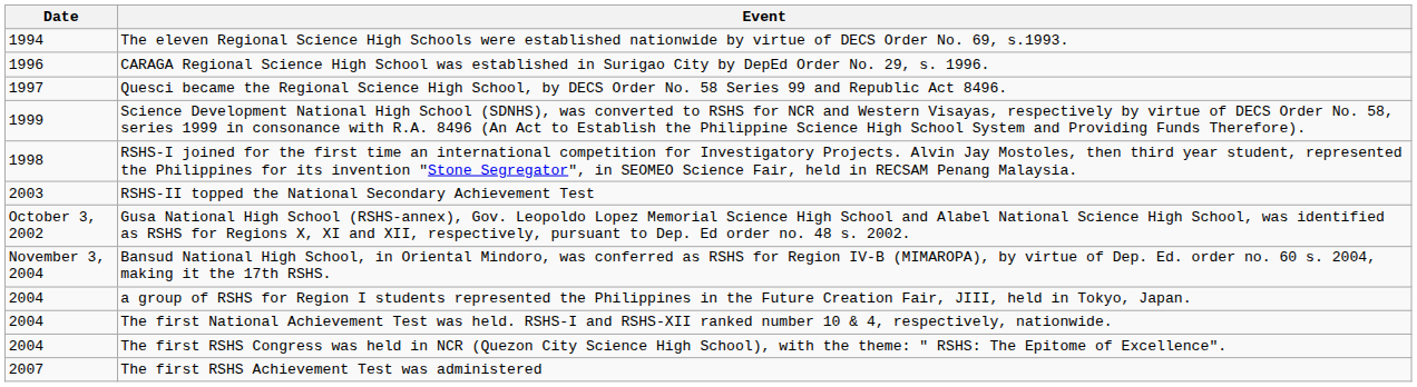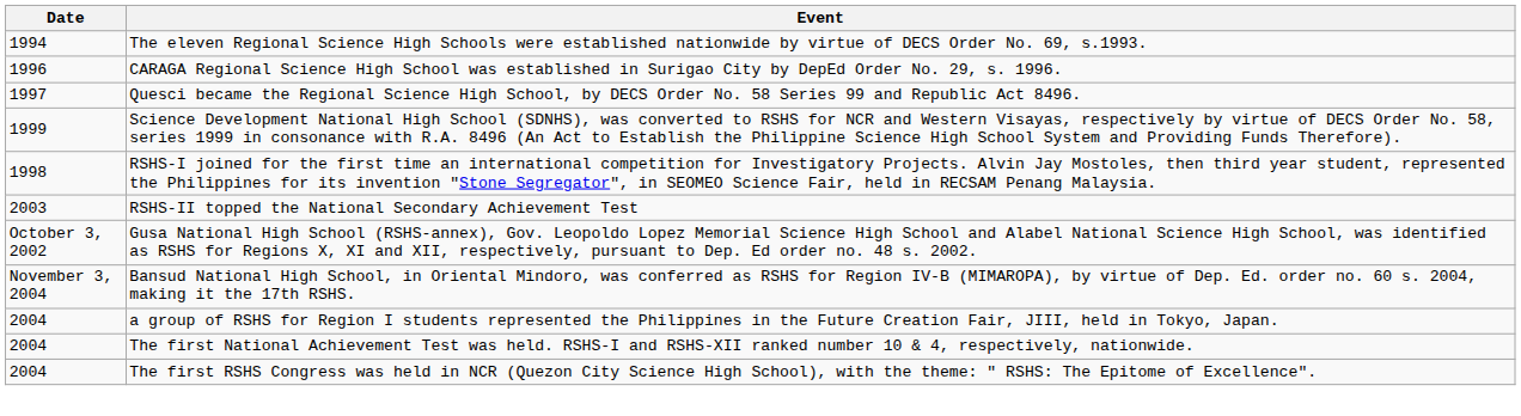 <table class="wikitable">
 <tr>
 <th>Date</th>
 <th>Event</th>
 </tr>
 <tr>
 <td>1994</td>
 <td>The eleven Regional Science High Schools were established nationwide by virtue of DECS Order No. 69, s.1993.</td>
 </tr>
 <tr>
 <td>1996</td>
 <td>CARAGA Regional Science High School was established in Surigao City by DepEd Order No. 29, s. 1996.</td>
 </tr>
 <tr>
 <td>1997</td>
 <td>Quesci became the Regional Science High School, by DECS Order No. 58 Series 99 and Republic Act 8496.</td>
 </tr>
 <tr>
 <td>1999</td>
 <td>Science Development National High School (SDNHS), was converted to RSHS for NCR and Western Visayas, respectively by virtue of DECS Order No. 58, series 1999 in consonance with R.A. 8496 (An Act to Establish the Philippine Science High School System and Providing Funds Therefore).</td>
 </tr>
 <tr>
 <td>1998</td>
 <td>RSHS-I joined for the first time an international competition for Investigatory Projects. Alvin Jay Mostoles, then third year student, represented the Philippines for its invention "<a href='#'>Stone Segregator</a>", in SEOMEO Science Fair, held in RECSAM Penang Malaysia.</td>
 </tr>
 <tr>
 <td>2003</td>
 <td>RSHS-II topped the National Secondary Achievement Test</td>
 </tr>
 <tr>
 <td>October 3, 2002</td>
 <td>Gusa National High School (RSHS-annex), Gov. Leopoldo Lopez Memorial Science High School and Alabel National Science High School, was identified as RSHS for Regions X, XI and XII, respectively,  pursuant to Dep. Ed order no. 48 s. 2002.</td>
 </tr>
 <tr>
 <td>November 3, 2004</td>
 <td>Bansud National High School, in Oriental Mindoro, was conferred as RSHS for Region IV-B (MIMAROPA), by virtue of Dep. Ed. order no. 60 s. 2004, making it the 17th RSHS.</td>
 </tr>
 <tr>
 <td>2004</td>
 <td>a group of RSHS for Region I students represented the Philippines in the Future Creation Fair, JIII, held in Tokyo, Japan.</td>
 </tr>
 <tr>
 <td>2004</td>
 <td>The first National Achievement Test was held. RSHS-I and RSHS-XII ranked number 10 & 4, respectively, nationwide.</td>
 </tr>
 <tr>
 <td>2004</td>
 <td>The first RSHS Congress was held in NCR (Quezon City Science High School), with the theme: " RSHS: The Epitome of Excellence".</td>
 </tr>
-<tr>
-<td>2007</td>
-<td>The first RSHS Achievement Test was administered</td>
-</tr>
 </table>
